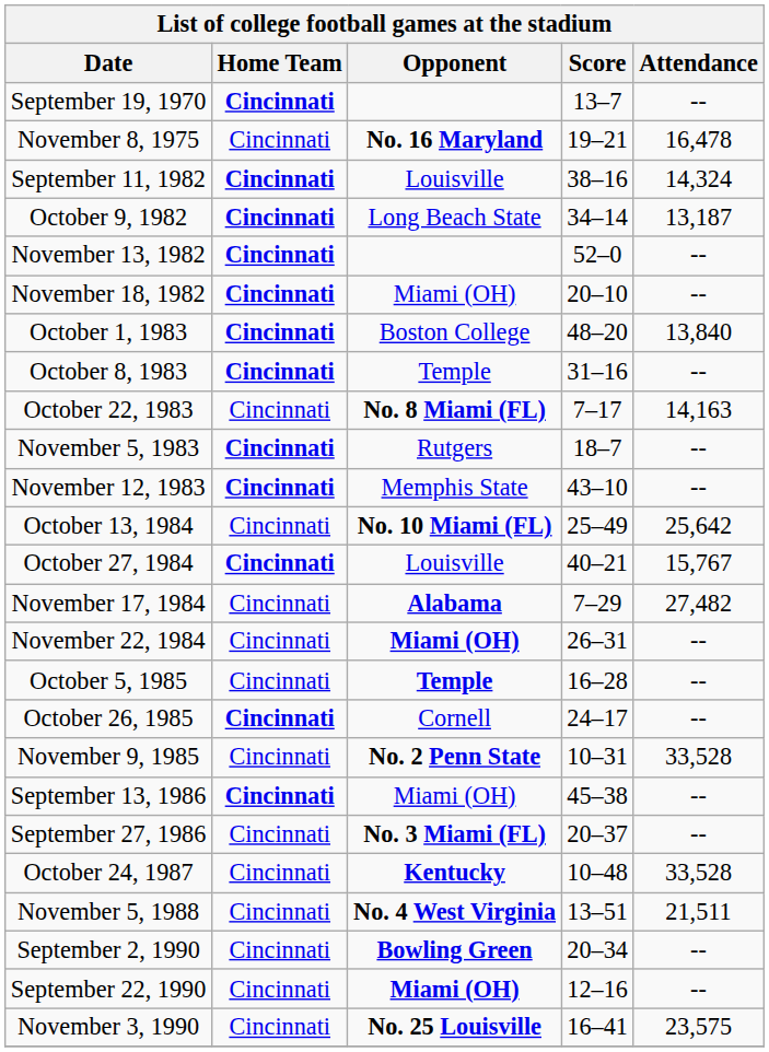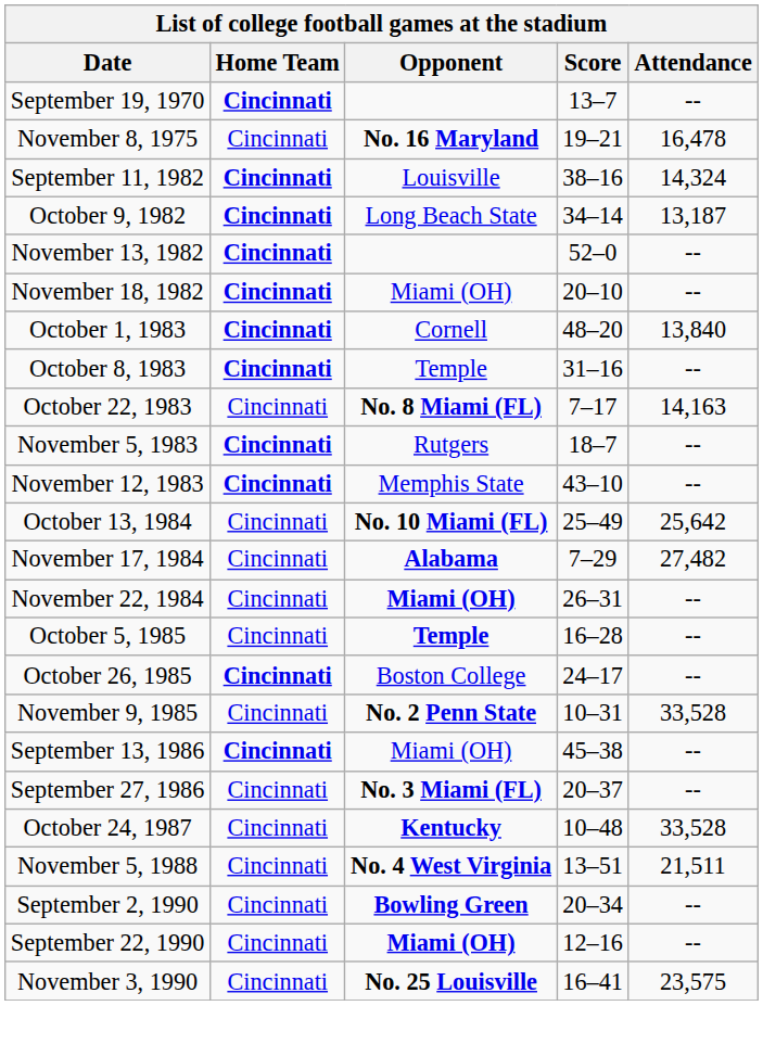 <table class="wikitable sortable mw-collapsible mw-collapsed" style="text-align: center">
 <tr>
 <th colspan="5">List of college football games at the stadium</th>
 </tr>
 <tr>
 <th>Date</th>
 <th>Home Team</th>
 <th>Opponent</th>
 <th>Score</th>
 <th>Attendance</th>
 </tr>
 <tr>
 <td>September 19, 1970</td>
 <td><strong><a href='#'>Cincinnati</a></strong></td>
 <td></td>
 <td>13–7</td>
 <td>--</td>
 </tr>
 <tr>
 <td>November 8, 1975</td>
 <td><a href='#'>Cincinnati</a></td>
 <td><strong>No. 16 <a href='#'>Maryland</a></strong></td>
 <td>19–21</td>
 <td>16,478</td>
 </tr>
 <tr>
 <td>September 11, 1982</td>
 <td><strong><a href='#'>Cincinnati</a></strong></td>
 <td><a href='#'>Louisville</a></td>
 <td>38–16</td>
 <td>14,324</td>
 </tr>
 <tr>
 <td>October 9, 1982</td>
 <td><strong><a href='#'>Cincinnati</a></strong></td>
 <td><a href='#'>Long Beach State</a></td>
 <td>34–14</td>
 <td>13,187</td>
 </tr>
 <tr>
 <td>November 13, 1982</td>
 <td><strong><a href='#'>Cincinnati</a></strong></td>
 <td></td>
 <td>52–0</td>
 <td>--</td>
 </tr>
 <tr>
 <td>November 18, 1982</td>
 <td><strong><a href='#'>Cincinnati</a></strong></td>
 <td><a href='#'>Miami (OH)</a></td>
 <td>20–10</td>
 <td>--</td>
 </tr>
 <tr>
 <td>October 1, 1983</td>
 <td><strong><a href='#'>Cincinnati</a></strong></td>
-<td><a href='#'>Boston College</a></td>
+<td><a href='#'>Cornell</a></td>
 <td>48–20</td>
 <td>13,840</td>
 </tr>
 <tr>
 <td>October 8, 1983</td>
 <td><strong><a href='#'>Cincinnati</a></strong></td>
 <td><a href='#'>Temple</a></td>
 <td>31–16</td>
 <td>--</td>
 </tr>
 <tr>
 <td>October 22, 1983</td>
 <td><a href='#'>Cincinnati</a></td>
 <td><strong>No. 8 <a href='#'>Miami (FL)</a></strong></td>
 <td>7–17</td>
 <td>14,163</td>
 </tr>
 <tr>
 <td>November 5, 1983</td>
 <td><strong><a href='#'>Cincinnati</a></strong></td>
 <td><a href='#'>Rutgers</a></td>
 <td>18–7</td>
 <td>--</td>
 </tr>
 <tr>
 <td>November 12, 1983</td>
 <td><strong><a href='#'>Cincinnati</a></strong></td>
 <td><a href='#'>Memphis State</a></td>
 <td>43–10</td>
 <td>--</td>
 </tr>
 <tr>
 <td>October 13, 1984</td>
 <td><a href='#'>Cincinnati</a></td>
 <td><strong>No. 10 <a href='#'>Miami (FL)</a></strong></td>
 <td>25–49</td>
 <td>25,642</td>
 </tr>
 <tr>
-<td>October 27, 1984</td>
-<td><strong><a href='#'>Cincinnati</a></strong></td>
-<td><a href='#'>Louisville</a></td>
-<td>40–21</td>
-<td>15,767</td>
-</tr>
-<tr>
 <td>November 17, 1984</td>
 <td><a href='#'>Cincinnati</a></td>
 <td><strong><a href='#'>Alabama</a></strong></td>
 <td>7–29</td>
 <td>27,482</td>
 </tr>
 <tr>
 <td>November 22, 1984</td>
 <td><a href='#'>Cincinnati</a></td>
 <td><strong><a href='#'>Miami (OH)</a></strong></td>
 <td>26–31</td>
 <td>--</td>
 </tr>
 <tr>
 <td>October 5, 1985</td>
 <td><a href='#'>Cincinnati</a></td>
 <td><strong><a href='#'>Temple</a></strong></td>
 <td>16–28</td>
 <td>--</td>
 </tr>
 <tr>
 <td>October 26, 1985</td>
 <td><strong><a href='#'>Cincinnati</a></strong></td>
-<td><a href='#'>Cornell</a></td>
+<td><a href='#'>Boston College</a></td>
 <td>24–17</td>
 <td>--</td>
 </tr>
 <tr>
 <td>November 9, 1985</td>
 <td><a href='#'>Cincinnati</a></td>
 <td><strong>No. 2 <a href='#'>Penn State</a></strong></td>
 <td>10–31</td>
 <td>33,528</td>
 </tr>
 <tr>
 <td>September 13, 1986</td>
 <td><strong><a href='#'>Cincinnati</a></strong></td>
 <td><a href='#'>Miami (OH)</a></td>
 <td>45–38</td>
 <td>--</td>
 </tr>
 <tr>
 <td>September 27, 1986</td>
 <td><a href='#'>Cincinnati</a></td>
 <td><strong>No. 3 <a href='#'>Miami (FL)</a></strong></td>
 <td>20–37</td>
 <td>--</td>
 </tr>
 <tr>
 <td>October 24, 1987</td>
 <td><a href='#'>Cincinnati</a></td>
 <td><strong><a href='#'>Kentucky</a></strong></td>
 <td>10–48</td>
 <td>33,528</td>
 </tr>
 <tr>
 <td>November 5, 1988</td>
 <td><a href='#'>Cincinnati</a></td>
 <td><strong>No. 4 <a href='#'>West Virginia</a></strong></td>
 <td>13–51</td>
 <td>21,511</td>
 </tr>
 <tr>
 <td>September 2, 1990</td>
 <td><a href='#'>Cincinnati</a></td>
 <td><strong><a href='#'>Bowling Green</a></strong></td>
 <td>20–34</td>
 <td>--</td>
 </tr>
 <tr>
 <td>September 22, 1990</td>
 <td><a href='#'>Cincinnati</a></td>
 <td><strong><a href='#'>Miami (OH)</a></strong></td>
 <td>12–16</td>
 <td>--</td>
 </tr>
 <tr>
 <td>November 3, 1990</td>
 <td><a href='#'>Cincinnati</a></td>
 <td><strong>No. 25 <a href='#'>Louisville</a></strong></td>
 <td>16–41</td>
 <td>23,575</td>
 </tr>
 <tr>
 </tr>
 </table>
